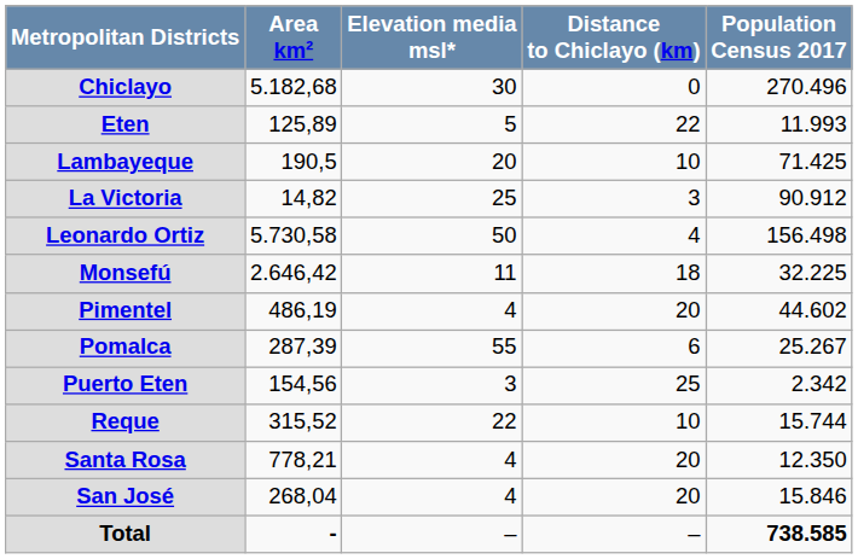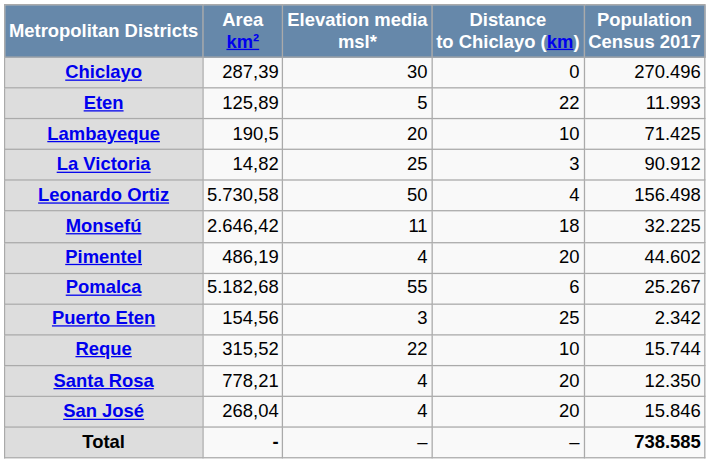 <table class="wikitable" align="center" style="font-size:90%;border:0px;text-align:center;line-height:120%">
 <tr bgcolor=silver>
 <th style="background: #6688AA; color: white;">Metropolitan Districts</th>
 <th style="background: #6688AA; color: white;">Area<br><a href='#'>km²</a></th>
 <th style="background: #6688AA; color: white;">Elevation media<br>msl*</th>
 <th style="background: #6688AA; color: white;">Distance<br>to Chiclayo (<a href='#'>km</a>)</th>
 <th style="background: #6688AA; color: white;">Population<br>Census 2017</th>
 </tr>
 <tr>
 <td style="background: #DDDDDD;"><strong><a href='#'>Chiclayo</a></strong></td>
-<td align="right">5.182,68</td>
+<td align="right">287,39</td>
 <td align="right">30</td>
 <td align="right">0</td>
 <td align="right">270.496</td>
 </tr>
 <tr>
 <td style="background: #DDDDDD;"><strong><a href='#'>Eten</a></strong></td>
 <td align="right">125,89</td>
 <td align="right">5</td>
 <td align="right">22</td>
 <td align="right">11.993</td>
 </tr>
 <tr>
 <td style="background: #DDDDDD;"><strong><a href='#'>Lambayeque</a></strong></td>
 <td align="right">190,5</td>
 <td align="right">20</td>
 <td align="right">10</td>
 <td align="right">71.425</td>
 </tr>
 <tr>
 <td style="background: #DDDDDD;"><strong><a href='#'>La Victoria</a></strong></td>
 <td align="right">14,82</td>
 <td align="right">25</td>
 <td align="right">3</td>
 <td align="right">90.912</td>
 </tr>
 <tr>
 <td style="background: #DDDDDD;"><strong><a href='#'>Leonardo Ortiz</a></strong></td>
 <td align="right">5.730,58</td>
 <td align="right">50</td>
 <td align="right">4</td>
 <td align="right">156.498</td>
 </tr>
 <tr>
 <td style="background: #DDDDDD;"><strong><a href='#'>Monsefú</a></strong></td>
 <td align="right">2.646,42</td>
 <td align="right">11</td>
 <td align="right">18</td>
 <td align="right">32.225</td>
 </tr>
 <tr>
 <td style="background: #DDDDDD;"><strong><a href='#'>Pimentel</a></strong></td>
 <td align="right">486,19</td>
 <td align="right">4</td>
 <td align="right">20</td>
 <td align="right">44.602</td>
 </tr>
 <tr>
 <td style="background: #DDDDDD;"><strong><a href='#'>Pomalca</a></strong></td>
-<td align="right">287,39</td>
+<td align="right">5.182,68</td>
 <td align="right">55</td>
 <td align="right">6</td>
 <td align="right">25.267</td>
 </tr>
 <tr>
 <td style="background: #DDDDDD;"><strong><a href='#'>Puerto Eten</a></strong></td>
 <td align="right">154,56</td>
 <td align="right">3</td>
 <td align="right">25</td>
 <td align="right">2.342</td>
 </tr>
 <tr>
 <td style="background: #DDDDDD;"><strong><a href='#'>Reque</a></strong></td>
 <td align="right">315,52</td>
 <td align="right">22</td>
 <td align="right">10</td>
 <td align="right">15.744</td>
 </tr>
 <tr>
 <td style="background: #DDDDDD;"><strong><a href='#'>Santa Rosa</a></strong></td>
 <td align="right">778,21</td>
 <td align="right">4</td>
 <td align="right">20</td>
 <td align="right">12.350</td>
 </tr>
 <tr>
 <td style="background: #DDDDDD;"><strong><a href='#'>San José</a></strong></td>
 <td align="right">268,04</td>
 <td align="right">4</td>
 <td align="right">20</td>
 <td align="right">15.846</td>
 </tr>
 <tr>
 <td style="background: #DDDDDD;"><strong>Total</strong></td>
 <td align="right"><strong>-</strong></td>
 <td align="right">–</td>
 <td align="right">–</td>
 <td align="right"><strong>738.585</strong></td>
 </tr>
 <tr>
 </tr>
 </table>
